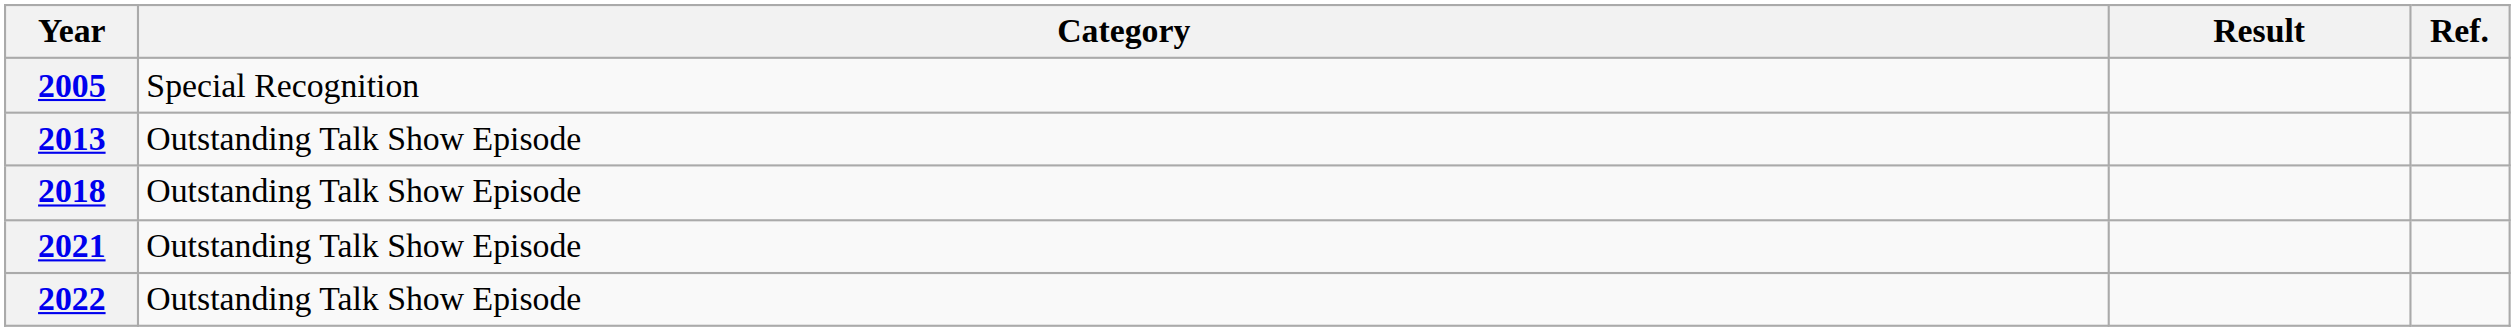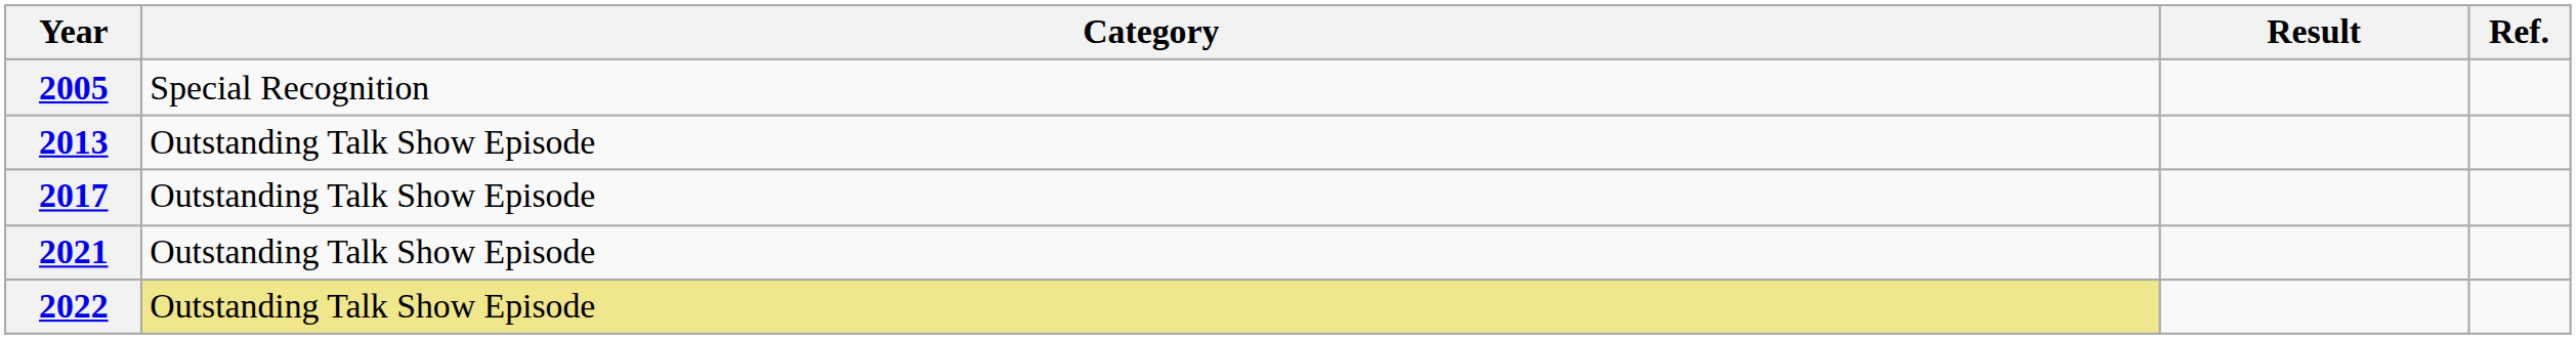 <table class="wikitable plainrowheaders" width=75%>
 <tr>
 <th scope="col" width="4%">Year</th>
 <th scope="col" width="59%">Category</th>
 <th scope="col" width="9%">Result</th>
 <th scope="col" width="3%">Ref.</th>
 </tr>
 <tr>
 <th scope="row"><a href='#'>2005</a></th>
 <td>Special Recognition</td>
 <td></td>
 <td></td>
 </tr>
 <tr>
 <th scope="row"><a href='#'>2013</a></th>
 <td>Outstanding Talk Show Episode</td>
 <td></td>
 <td></td>
 </tr>
 <tr>
-<th scope="row"><a href='#'>2018</a></th>
+<th scope="row"><a href='#'>2017</a></th>
 <td>Outstanding Talk Show Episode</td>
 <td></td>
 <td></td>
 </tr>
 <tr>
 <th scope="row"><a href='#'>2021</a></th>
 <td>Outstanding Talk Show Episode</td>
 <td></td>
 <td></td>
 </tr>
 <tr>
 <th scope="row"><a href='#'>2022</a></th>
-<td>Outstanding Talk Show Episode</td>
+<td style="background: khaki;">Outstanding Talk Show Episode</td>
 <td></td>
 <td></td>
 </tr>
 </table>
